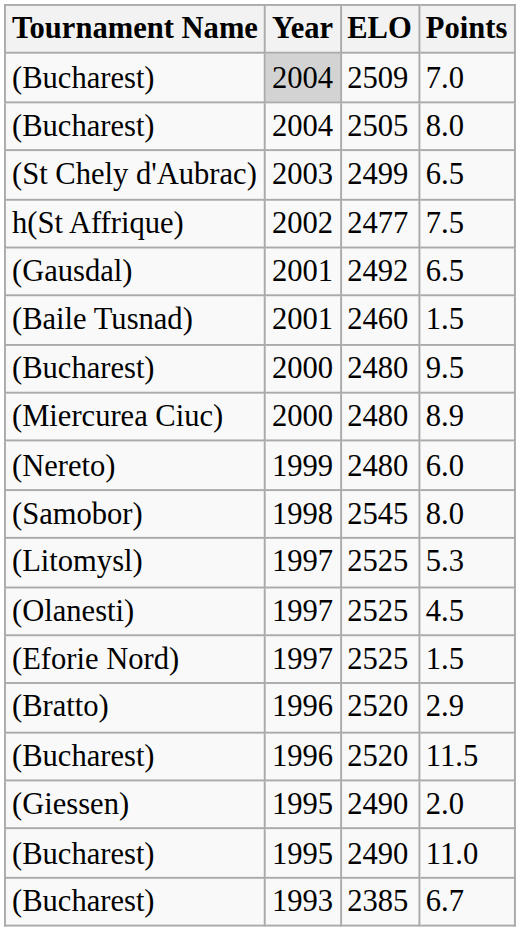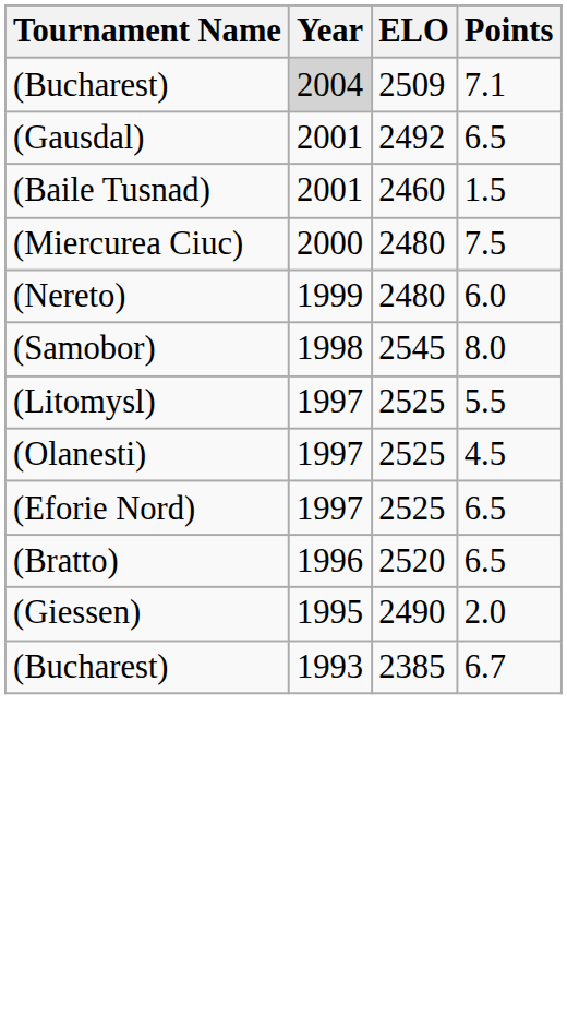 <table class="wikitable">
 <tr>
 <th>Tournament Name</th>
 <th>Year</th>
 <th>ELO</th>
 <th>Points</th>
 </tr>
 <tr>
 <td>(Bucharest)</td>
 <td style="background: lightgrey;">2004</td>
 <td>2509</td>
-<td>7.0</td>
-</tr>
-<tr>
-<td>(Bucharest)</td>
-<td>2004</td>
-<td>2505</td>
-<td>8.0</td>
-</tr>
-<tr>
-<td>(St Chely d'Aubrac)</td>
-<td>2003</td>
-<td>2499</td>
-<td>6.5</td>
-</tr>
-<tr>
-<td> h(St Affrique)</td>
-<td>2002</td>
-<td>2477</td>
-<td>7.5</td>
+<td>7.1</td>
 </tr>
 <tr>
 <td>(Gausdal)</td>
 <td>2001</td>
 <td>2492</td>
 <td>6.5</td>
 </tr>
 <tr>
 <td>(Baile Tusnad)</td>
 <td>2001</td>
 <td>2460</td>
 <td>1.5</td>
 </tr>
 <tr>
-<td>(Bucharest)</td>
-<td>2000</td>
-<td>2480</td>
-<td>9.5</td>
-</tr>
-<tr>
 <td>(Miercurea Ciuc)</td>
 <td>2000</td>
 <td>2480</td>
-<td>8.9</td>
+<td>7.5</td>
 </tr>
 <tr>
 <td>(Nereto)</td>
 <td>1999</td>
 <td>2480</td>
 <td>6.0</td>
 </tr>
 <tr>
 <td>(Samobor)</td>
 <td>1998</td>
 <td>2545</td>
 <td>8.0</td>
 </tr>
 <tr>
 <td>(Litomysl)</td>
 <td>1997</td>
 <td>2525</td>
-<td>5.3</td>
+<td>5.5</td>
 </tr>
 <tr>
 <td>(Olanesti)</td>
 <td>1997</td>
 <td>2525</td>
 <td>4.5</td>
 </tr>
 <tr>
 <td>(Eforie Nord)</td>
 <td>1997</td>
 <td>2525</td>
-<td>1.5</td>
+<td>6.5</td>
 </tr>
 <tr>
 <td>(Bratto)</td>
 <td>1996</td>
 <td>2520</td>
-<td>2.9</td>
-</tr>
-<tr>
-<td>(Bucharest)</td>
-<td>1996</td>
-<td>2520</td>
-<td>11.5</td>
+<td>6.5</td>
 </tr>
 <tr>
 <td>(Giessen)</td>
 <td>1995</td>
 <td>2490</td>
 <td>2.0</td>
 </tr>
 <tr>
 <td>(Bucharest)</td>
-<td>1995</td>
-<td>2490</td>
-<td>11.0</td>
-</tr>
-<tr>
-<td>(Bucharest)</td>
 <td>1993</td>
 <td>2385</td>
 <td>6.7</td>
 </tr>
 </table>
